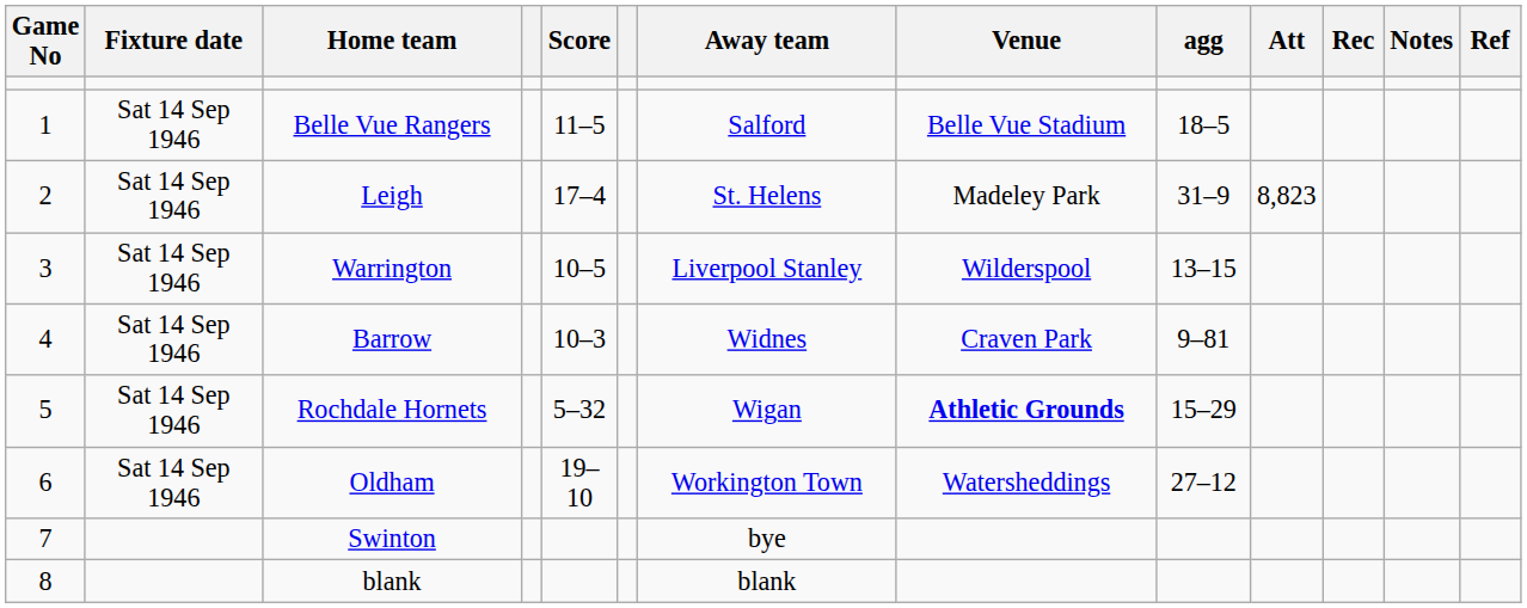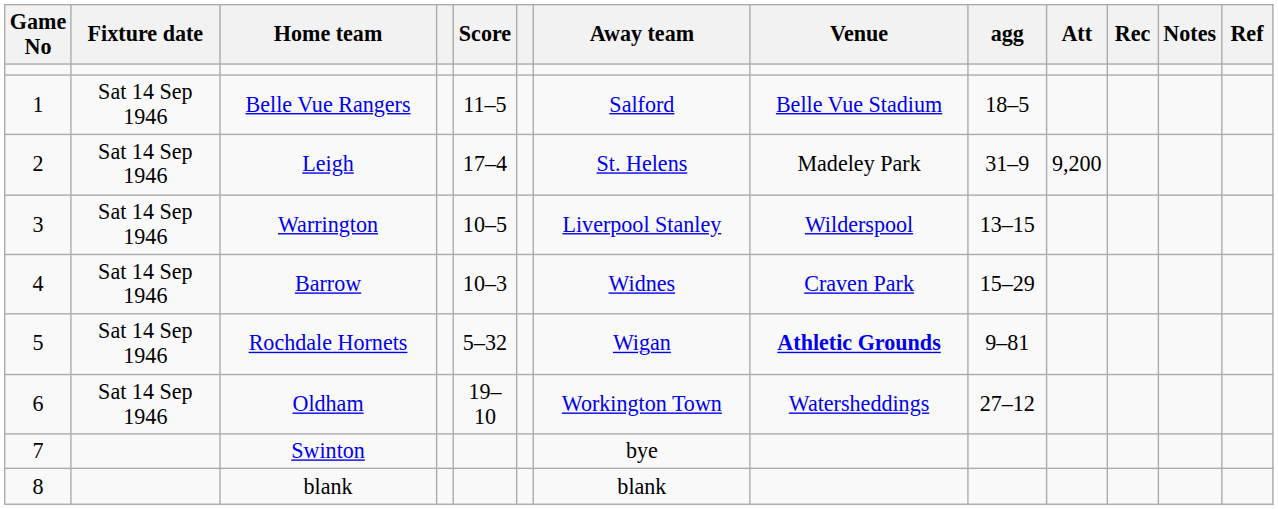 <table class="wikitable" style="text-align:center;">
 <tr>
 <th width=20 abbr="No">Game No</th>
 <th width=100 abbr="Date">Fixture date</th>
 <th width=150 abbr="Home team">Home team</th>
 <th width=5 abbr="space"></th>
 <th width=20 abbr="Score">Score</th>
 <th width=5 abbr="space"></th>
 <th width=150 abbr="Away team">Away team</th>
 <th width=150 abbr="Venue">Venue</th>
 <th width=50 abbr="agg">agg</th>
 <th width=30 abbr="Att">Att</th>
 <th width=30 abbr="Rec">Rec</th>
 <th width=20 abbr="Notes">Notes</th>
 <th width=30 abbr="Ref">Ref</th>
 </tr>
 <tr>
 <td></td>
 <td></td>
 <td></td>
 <td></td>
 <td></td>
 <td></td>
 <td></td>
 <td></td>
 <td></td>
 <td></td>
 <td></td>
 <td></td>
 </tr>
 <tr>
 <td>1</td>
 <td>Sat 14 Sep 1946</td>
 <td><a href='#'>Belle Vue Rangers</a></td>
 <td></td>
 <td>11–5</td>
 <td></td>
 <td><a href='#'>Salford</a></td>
 <td><a href='#'>Belle Vue Stadium</a></td>
 <td>18–5</td>
 <td></td>
 <td></td>
 <td></td>
 <td></td>
 </tr>
 <tr>
 <td>2</td>
 <td>Sat 14 Sep 1946</td>
 <td><a href='#'>Leigh</a></td>
 <td></td>
 <td>17–4</td>
 <td></td>
 <td><a href='#'>St. Helens</a></td>
 <td>Madeley Park</td>
 <td>31–9</td>
-<td>8,823</td>
+<td>9,200</td>
 <td></td>
 <td></td>
 <td></td>
 </tr>
 <tr>
 <td>3</td>
 <td>Sat 14 Sep 1946</td>
 <td><a href='#'>Warrington</a></td>
 <td></td>
 <td>10–5</td>
 <td></td>
 <td><a href='#'>Liverpool Stanley</a></td>
 <td><a href='#'>Wilderspool</a></td>
 <td>13–15</td>
 <td></td>
 <td></td>
 <td></td>
 <td></td>
 </tr>
 <tr>
 <td>4</td>
 <td>Sat 14 Sep 1946</td>
 <td><a href='#'>Barrow</a></td>
 <td></td>
 <td>10–3</td>
 <td></td>
 <td><a href='#'>Widnes</a></td>
 <td><a href='#'>Craven Park</a></td>
-<td>9–81</td>
+<td>15–29</td>
 <td></td>
 <td></td>
 <td></td>
 <td></td>
 </tr>
 <tr>
 <td>5</td>
 <td>Sat 14 Sep 1946</td>
 <td><a href='#'>Rochdale Hornets</a></td>
 <td></td>
 <td>5–32</td>
 <td></td>
 <td><a href='#'>Wigan</a></td>
 <td><strong><a href='#'>Athletic Grounds</a></strong></td>
-<td>15–29</td>
+<td>9–81</td>
 <td></td>
 <td></td>
 <td></td>
 <td></td>
 </tr>
 <tr>
 <td>6</td>
 <td>Sat 14 Sep 1946</td>
 <td><a href='#'>Oldham</a></td>
 <td></td>
 <td>19–10</td>
 <td></td>
 <td><a href='#'>Workington Town</a></td>
 <td><a href='#'>Watersheddings</a></td>
 <td>27–12</td>
 <td></td>
 <td></td>
 <td></td>
 <td></td>
 </tr>
 <tr>
 <td>7</td>
 <td></td>
 <td><a href='#'>Swinton</a></td>
 <td></td>
 <td></td>
 <td></td>
 <td>bye</td>
 <td></td>
 <td></td>
 <td></td>
 <td></td>
 <td></td>
 <td></td>
 </tr>
 <tr>
 <td>8</td>
 <td></td>
 <td>blank</td>
 <td></td>
 <td></td>
 <td></td>
 <td>blank</td>
 <td></td>
 <td></td>
 <td></td>
 <td></td>
 <td></td>
 <td></td>
 </tr>
 </table>
